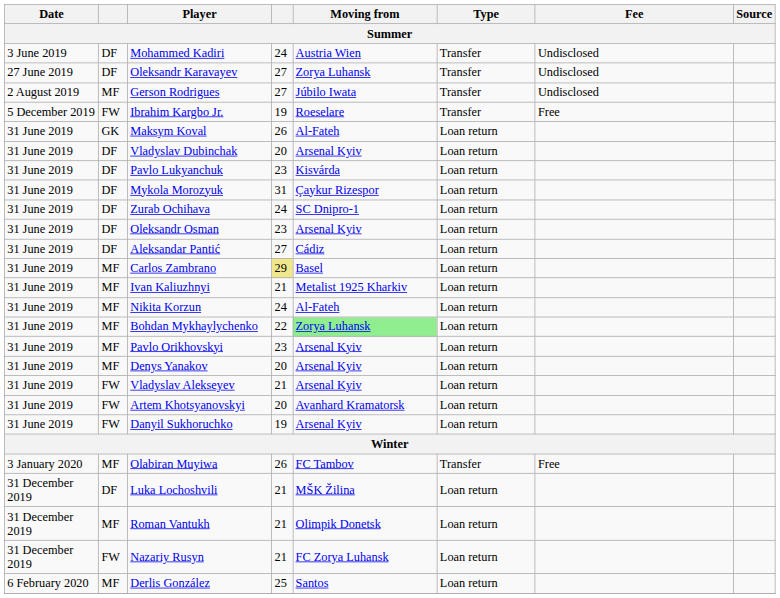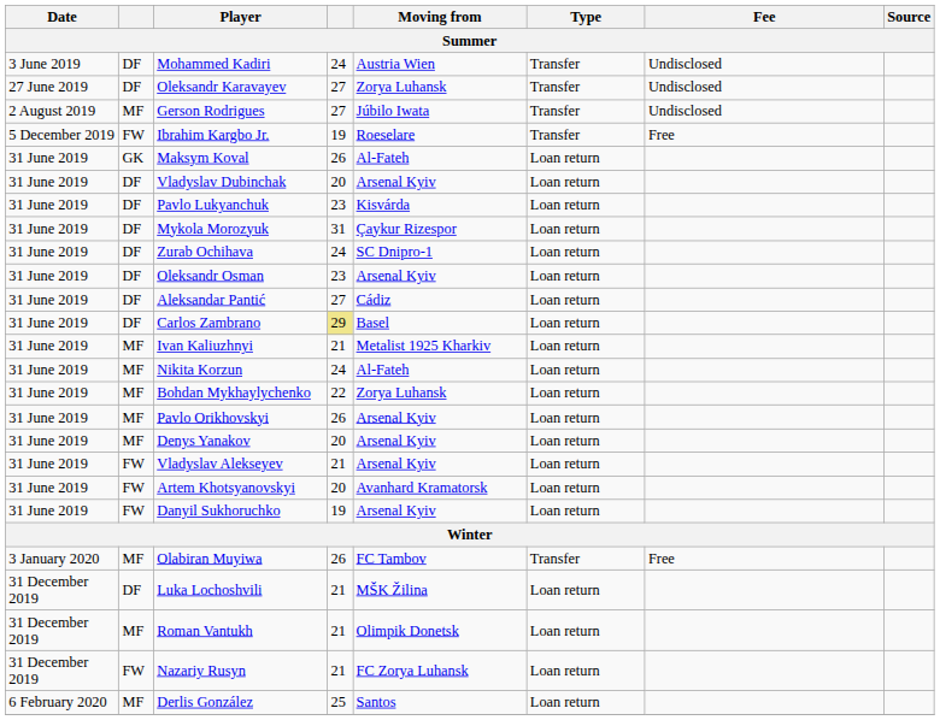 <table class="wikitable sortable">
 <tr>
 <th style="width:115px;">Date</th>
 <th style="width:30px;"></th>
 <th style="width:180px;">Player</th>
 <th style="width:20px;"></th>
 <th style="width:180px;">Moving from</th>
 <th style="width:120px;" class="unsortable">Type</th>
 <th style="width:250px;" class="unsortable">Fee</th>
 <th style="width:20px;">Source</th>
 </tr>
 <tr>
 <th colspan=8>Summer</th>
 </tr>
 <tr>
 <td>3 June 2019</td>
 <td>DF</td>
 <td> <a href='#'>Mohammed Kadiri</a></td>
 <td>24</td>
 <td> <a href='#'>Austria Wien</a></td>
 <td>Transfer</td>
 <td>Undisclosed</td>
 <td></td>
 </tr>
 <tr>
 <td>27 June 2019</td>
 <td>DF</td>
 <td> <a href='#'>Oleksandr Karavayev</a></td>
 <td>27</td>
 <td> <a href='#'>Zorya Luhansk</a></td>
 <td>Transfer</td>
 <td>Undisclosed</td>
 <td></td>
 </tr>
 <tr>
 <td>2 August 2019</td>
 <td>MF</td>
 <td> <a href='#'>Gerson Rodrigues</a></td>
 <td>27</td>
 <td> <a href='#'>Júbilo Iwata</a></td>
 <td>Transfer</td>
 <td>Undisclosed</td>
 <td></td>
 </tr>
 <tr>
 <td>5 December 2019</td>
 <td>FW</td>
 <td> <a href='#'>Ibrahim Kargbo Jr.</a></td>
 <td>19</td>
 <td> <a href='#'>Roeselare</a></td>
 <td>Transfer</td>
 <td>Free</td>
 <td></td>
 </tr>
 <tr>
 <td>31 June 2019</td>
 <td>GK</td>
 <td> <a href='#'>Maksym Koval</a></td>
 <td>26</td>
 <td> <a href='#'>Al-Fateh</a></td>
 <td>Loan return</td>
 <td></td>
 <td></td>
 </tr>
 <tr>
 <td>31 June 2019</td>
 <td>DF</td>
 <td> <a href='#'>Vladyslav Dubinchak</a></td>
 <td>20</td>
 <td> <a href='#'>Arsenal Kyiv</a></td>
 <td>Loan return</td>
 <td></td>
 <td></td>
 </tr>
 <tr>
 <td>31 June 2019</td>
 <td>DF</td>
 <td> <a href='#'>Pavlo Lukyanchuk</a></td>
 <td>23</td>
 <td> <a href='#'>Kisvárda</a></td>
 <td>Loan return</td>
 <td></td>
 <td></td>
 </tr>
 <tr>
 <td>31 June 2019</td>
 <td>DF</td>
 <td> <a href='#'>Mykola Morozyuk</a></td>
 <td>31</td>
 <td> <a href='#'>Çaykur Rizespor</a></td>
 <td>Loan return</td>
 <td></td>
 <td></td>
 </tr>
 <tr>
 <td>31 June 2019</td>
 <td>DF</td>
 <td> <a href='#'>Zurab Ochihava</a></td>
 <td>24</td>
 <td> <a href='#'>SC Dnipro-1</a></td>
 <td>Loan return</td>
 <td></td>
 <td></td>
 </tr>
 <tr>
 <td>31 June 2019</td>
 <td>DF</td>
 <td> <a href='#'>Oleksandr Osman</a></td>
 <td>23</td>
 <td> <a href='#'>Arsenal Kyiv</a></td>
 <td>Loan return</td>
 <td></td>
 <td></td>
 </tr>
 <tr>
 <td>31 June 2019</td>
 <td>DF</td>
 <td> <a href='#'>Aleksandar Pantić</a></td>
 <td>27</td>
 <td> <a href='#'>Cádiz</a></td>
 <td>Loan return</td>
 <td></td>
 <td></td>
 </tr>
 <tr>
 <td>31 June 2019</td>
-<td>MF</td>
+<td>DF</td>
 <td> <a href='#'>Carlos Zambrano</a></td>
 <td style="background: khaki;">29</td>
 <td> <a href='#'>Basel</a></td>
 <td>Loan return</td>
 <td></td>
 <td></td>
 </tr>
 <tr>
 <td>31 June 2019</td>
 <td>MF</td>
 <td> <a href='#'>Ivan Kaliuzhnyi</a></td>
 <td>21</td>
 <td> <a href='#'>Metalist 1925 Kharkiv</a></td>
 <td>Loan return</td>
 <td></td>
 <td></td>
 </tr>
 <tr>
 <td>31 June 2019</td>
 <td>MF</td>
 <td> <a href='#'>Nikita Korzun</a></td>
 <td>24</td>
 <td> <a href='#'>Al-Fateh</a></td>
 <td>Loan return</td>
 <td></td>
 <td></td>
 </tr>
 <tr>
 <td>31 June 2019</td>
 <td>MF</td>
 <td> <a href='#'>Bohdan Mykhaylychenko</a></td>
 <td>22</td>
-<td style="background: lightgreen;"> <a href='#'>Zorya Luhansk</a></td>
+<td> <a href='#'>Zorya Luhansk</a></td>
 <td>Loan return</td>
 <td></td>
 <td></td>
 </tr>
 <tr>
 <td>31 June 2019</td>
 <td>MF</td>
 <td> <a href='#'>Pavlo Orikhovskyi</a></td>
-<td>23</td>
+<td>26</td>
 <td> <a href='#'>Arsenal Kyiv</a></td>
 <td>Loan return</td>
 <td></td>
 <td></td>
 </tr>
 <tr>
 <td>31 June 2019</td>
 <td>MF</td>
 <td> <a href='#'>Denys Yanakov</a></td>
 <td>20</td>
 <td> <a href='#'>Arsenal Kyiv</a></td>
 <td>Loan return</td>
 <td></td>
 <td></td>
 </tr>
 <tr>
 <td>31 June 2019</td>
 <td>FW</td>
 <td> <a href='#'>Vladyslav Alekseyev</a></td>
 <td>21</td>
 <td> <a href='#'>Arsenal Kyiv</a></td>
 <td>Loan return</td>
 <td></td>
 <td></td>
 </tr>
 <tr>
 <td>31 June 2019</td>
 <td>FW</td>
 <td> <a href='#'>Artem Khotsyanovskyi</a></td>
 <td>20</td>
 <td> <a href='#'>Avanhard Kramatorsk</a></td>
 <td>Loan return</td>
 <td></td>
 <td></td>
 </tr>
 <tr>
 <td>31 June 2019</td>
 <td>FW</td>
 <td> <a href='#'>Danyil Sukhoruchko</a></td>
 <td>19</td>
 <td> <a href='#'>Arsenal Kyiv</a></td>
 <td>Loan return</td>
 <td></td>
 <td></td>
 </tr>
 <tr>
 <th colspan=8>Winter</th>
 </tr>
 <tr>
 <td>3 January 2020</td>
 <td>MF</td>
 <td> <a href='#'>Olabiran Muyiwa</a></td>
 <td>26</td>
 <td> <a href='#'>FC Tambov</a></td>
 <td>Transfer</td>
 <td>Free</td>
 <td></td>
 </tr>
 <tr>
 <td>31 December 2019</td>
 <td>DF</td>
 <td> <a href='#'>Luka Lochoshvili</a></td>
 <td>21</td>
 <td> <a href='#'>MŠK Žilina</a></td>
 <td>Loan return</td>
 <td></td>
 <td></td>
 </tr>
 <tr>
 <td>31 December 2019</td>
 <td>MF</td>
 <td> <a href='#'>Roman Vantukh</a></td>
 <td>21</td>
 <td> <a href='#'>Olimpik Donetsk</a></td>
 <td>Loan return</td>
 <td></td>
 <td></td>
 </tr>
 <tr>
 <td>31 December 2019</td>
 <td>FW</td>
 <td> <a href='#'>Nazariy Rusyn</a></td>
 <td>21</td>
 <td> <a href='#'>FC Zorya Luhansk</a></td>
 <td>Loan return</td>
 <td></td>
 <td></td>
 </tr>
 <tr>
 <td>6 February 2020</td>
 <td>MF</td>
 <td> <a href='#'>Derlis González</a></td>
 <td>25</td>
 <td> <a href='#'>Santos</a></td>
 <td>Loan return</td>
 <td></td>
 <td></td>
 </tr>
 <tr>
 </tr>
 </table>
